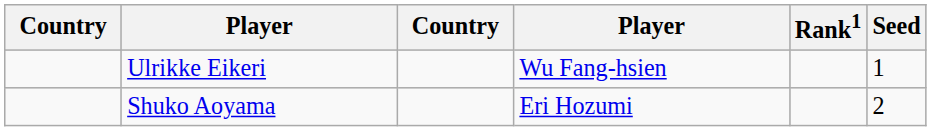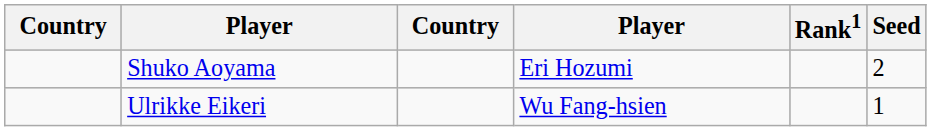 <table class="wikitable">
 <tr>
 <th width="70">Country</th>
 <th width="175">Player</th>
 <th width="70">Country</th>
 <th width="175">Player</th>
 <th>Rank<sup>1</sup></th>
 <th>Seed</th>
 </tr>
 <tr>
 <td></td>
+<td><a href='#'>Shuko Aoyama</a></td>
+<td></td>
+<td><a href='#'>Eri Hozumi</a></td>
+<td></td>
+<td>2</td>
+</tr>
+<tr>
+<td></td>
 <td><a href='#'>Ulrikke Eikeri</a></td>
 <td></td>
 <td><a href='#'>Wu Fang-hsien</a></td>
 <td></td>
 <td>1</td>
 </tr>
-<tr>
-<td></td>
-<td><a href='#'>Shuko Aoyama</a></td>
-<td></td>
-<td><a href='#'>Eri Hozumi</a></td>
-<td></td>
-<td>2</td>
-</tr>
 </table>
